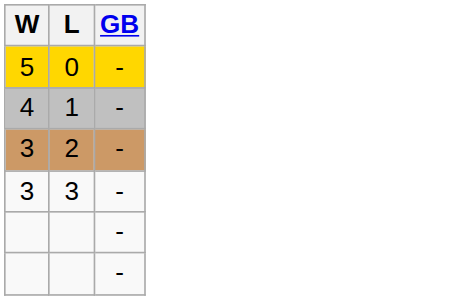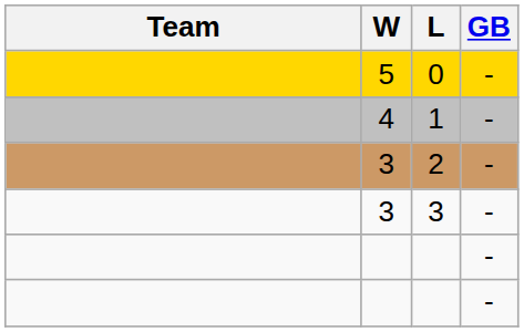 <table class="wikitable" style="text-align:center;">
 <tr>
+<th width=190px>Team</th>
 <th width=20px>W</th>
 <th width=20px>L</th>
 <th width=20px><a href='#'>GB</a></th>
 </tr>
 <tr bgcolor=gold>
+<td align="left"></td>
 <td>5</td>
 <td>0</td>
 <td>-</td>
 </tr>
 <tr bgcolor=silver>
+<td align="left"></td>
 <td>4</td>
 <td>1</td>
 <td>-</td>
 </tr>
 <tr bgcolor="CC9966">
+<td align="left"></td>
 <td>3</td>
 <td>2</td>
 <td>-</td>
 </tr>
 <tr align="center">
+<td align="left"></td>
 <td>3</td>
 <td>3</td>
 <td>-</td>
 </tr>
 <tr align="center">
+<td align="left"></td>
 <td></td>
 <td></td>
 <td>-</td>
 </tr>
 <tr>
+<td align="left"></td>
 <td></td>
 <td></td>
 <td>-</td>
 </tr>
 </table>
